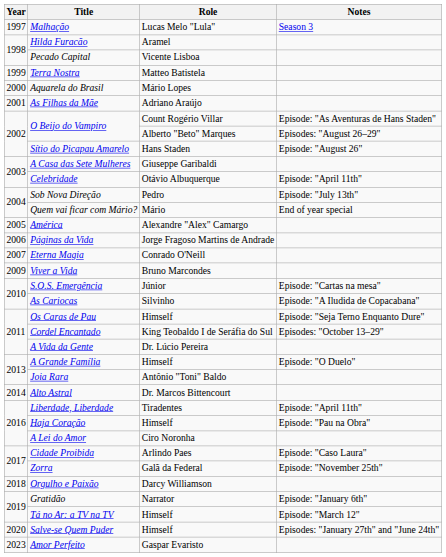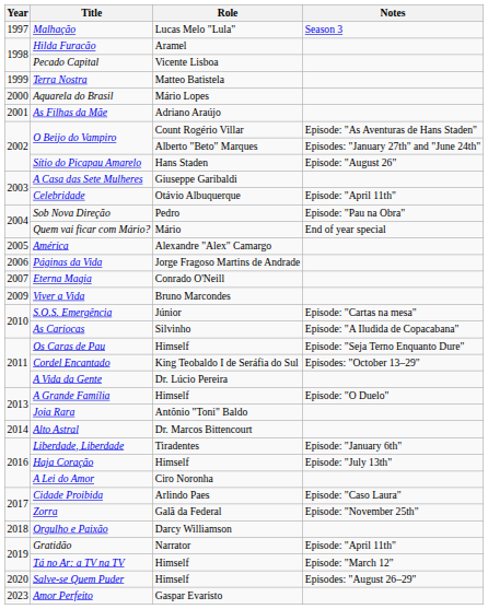 <table class="wikitable">
 <tr>
 <th>Year</th>
 <th>Title</th>
 <th>Role</th>
 <th>Notes</th>
 </tr>
 <tr>
 <td>1997</td>
 <td><em><a href='#'>Malhação</a></em></td>
 <td>Lucas Melo "Lula"</td>
 <td><a href='#'>Season 3</a></td>
 </tr>
 <tr>
 <td rowspan="2">1998</td>
 <td><em><a href='#'>Hilda Furacão</a></em></td>
 <td>Aramel</td>
 <td></td>
 </tr>
 <tr>
 <td><em>Pecado Capital</em></td>
 <td>Vicente Lisboa</td>
 <td></td>
 </tr>
 <tr>
 <td>1999</td>
 <td><em><a href='#'>Terra Nostra</a></em></td>
 <td>Matteo Batistela</td>
 <td></td>
 </tr>
 <tr>
 <td>2000</td>
 <td><em>Aquarela do Brasil</em></td>
 <td>Mário Lopes</td>
 <td></td>
 </tr>
 <tr>
 <td>2001</td>
 <td><em><a href='#'>As Filhas da Mãe</a></em></td>
 <td>Adriano Araújo</td>
 <td></td>
 </tr>
 <tr>
 <td rowspan="3">2002</td>
 <td rowspan="2"><em><a href='#'>O Beijo do Vampiro</a></em></td>
 <td>Count Rogério Villar</td>
 <td>Episode: "As Aventuras de Hans Staden"</td>
 </tr>
 <tr>
 <td>Alberto "Beto" Marques</td>
-<td>Episodes: "August 26–29"</td>
+<td>Episodes: "January 27th" and "June 24th"</td>
 </tr>
 <tr>
 <td><em><a href='#'>Sítio do Picapau Amarelo</a></em></td>
 <td>Hans Staden</td>
 <td>Episode: "August 26"</td>
 </tr>
 <tr>
 <td rowspan="2">2003</td>
 <td><em><a href='#'>A Casa das Sete Mulheres</a></em></td>
 <td>Giuseppe Garibaldi</td>
 <td></td>
 </tr>
 <tr>
 <td><em><a href='#'>Celebridade</a></em></td>
 <td>Otávio Albuquerque</td>
 <td>Episode: "April 11th"</td>
 </tr>
 <tr>
 <td rowspan="2">2004</td>
 <td><em>Sob Nova Direção</em></td>
 <td>Pedro</td>
-<td>Episode: "July 13th"</td>
+<td>Episode: "Pau na Obra"</td>
 </tr>
 <tr>
 <td><em>Quem vai ficar com Mário?</em></td>
 <td>Mário</td>
 <td>End of year special</td>
 </tr>
 <tr>
 <td>2005</td>
 <td><em><a href='#'>América</a></em></td>
 <td>Alexandre "Alex" Camargo</td>
 <td></td>
 </tr>
 <tr>
 <td>2006</td>
 <td><em><a href='#'>Páginas da Vida</a></em></td>
 <td>Jorge Fragoso Martins de Andrade</td>
 <td></td>
 </tr>
 <tr>
 <td>2007</td>
 <td><em><a href='#'>Eterna Magia</a></em></td>
 <td>Conrado O'Neill</td>
 <td></td>
 </tr>
 <tr>
 <td>2009</td>
 <td><em><a href='#'>Viver a Vida</a></em></td>
 <td>Bruno Marcondes</td>
 <td></td>
 </tr>
 <tr>
 <td rowspan="2">2010</td>
 <td><em><a href='#'>S.O.S. Emergência</a></em></td>
 <td>Júnior</td>
 <td>Episode: "Cartas na mesa"</td>
 </tr>
 <tr>
 <td><em><a href='#'>As Cariocas</a></em></td>
 <td>Silvinho</td>
 <td>Episode: "A Iludida de Copacabana"</td>
 </tr>
 <tr>
 <td rowspan="3">2011</td>
 <td><em><a href='#'>Os Caras de Pau</a></em></td>
 <td>Himself</td>
 <td>Episode: "Seja Terno Enquanto Dure"</td>
 </tr>
 <tr>
 <td><em><a href='#'>Cordel Encantado</a></em></td>
 <td>King Teobaldo I de Seráfia do Sul</td>
 <td>Episodes: "October 13–29"</td>
 </tr>
 <tr>
 <td><em><a href='#'>A Vida da Gente</a></em></td>
 <td>Dr. Lúcio Pereira</td>
 <td></td>
 </tr>
 <tr>
 <td rowspan="2">2013</td>
 <td><em><a href='#'>A Grande Família</a></em></td>
 <td>Himself</td>
 <td>Episode: "O Duelo"</td>
 </tr>
 <tr>
 <td><em><a href='#'>Joia Rara</a></em></td>
 <td>Antônio "Toni" Baldo</td>
 <td></td>
 </tr>
 <tr>
 <td>2014</td>
 <td><em><a href='#'>Alto Astral</a></em></td>
 <td>Dr. Marcos Bittencourt</td>
 <td></td>
 </tr>
 <tr>
 <td rowspan="3">2016</td>
 <td><em><a href='#'>Liberdade, Liberdade</a></em></td>
 <td>Tiradentes</td>
-<td>Episode: "April 11th"</td>
+<td>Episode: "January 6th"</td>
 </tr>
 <tr>
 <td><em><a href='#'>Haja Coração</a></em></td>
 <td>Himself</td>
-<td>Episode: "Pau na Obra"</td>
+<td>Episode: "July 13th"</td>
 </tr>
 <tr>
 <td><em><a href='#'>A Lei do Amor</a></em></td>
 <td>Ciro Noronha</td>
 <td></td>
 </tr>
 <tr>
 <td rowspan="2">2017</td>
 <td><em><a href='#'>Cidade Proibida</a></em></td>
 <td>Arlindo Paes</td>
 <td>Episode: "Caso Laura"</td>
 </tr>
 <tr>
 <td><em><a href='#'>Zorra</a></em></td>
 <td>Galã da Federal</td>
 <td>Episode: "November 25th"</td>
 </tr>
 <tr>
 <td>2018</td>
 <td><em><a href='#'>Orgulho e Paixão</a></em></td>
 <td>Darcy Williamson</td>
 <td></td>
 </tr>
 <tr>
 <td rowspan="2">2019</td>
 <td><em>Gratidão</em></td>
 <td>Narrator</td>
-<td>Episode: "January 6th"</td>
+<td>Episode: "April 11th"</td>
 </tr>
 <tr>
 <td><em><a href='#'>Tá no Ar: a TV na TV</a></em></td>
 <td>Himself</td>
 <td>Episode: "March 12"</td>
 </tr>
 <tr>
 <td>2020</td>
 <td><em><a href='#'>Salve-se Quem Puder</a></em></td>
 <td>Himself</td>
-<td>Episodes: "January 27th" and "June 24th"</td>
+<td>Episodes: "August 26–29"</td>
 </tr>
 <tr>
 <td>2023</td>
 <td><em><a href='#'>Amor Perfeito</a></em></td>
 <td>Gaspar Evaristo</td>
 <td></td>
 </tr>
 </table>
